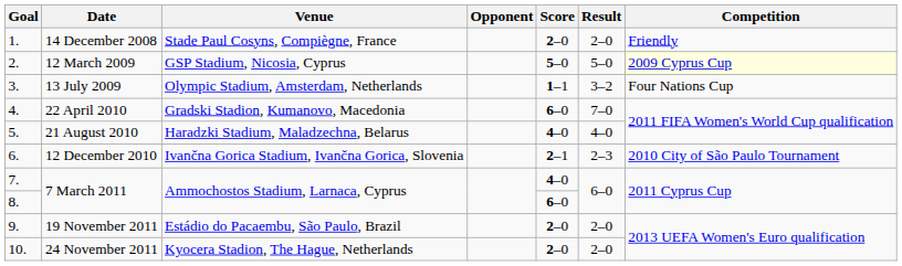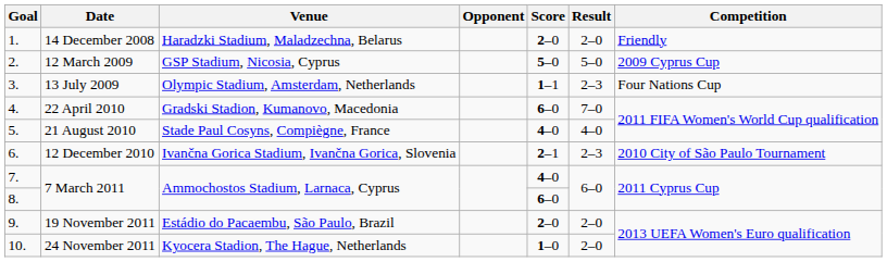 <table class="wikitable">
 <tr>
 <th>Goal</th>
 <th>Date</th>
 <th>Venue</th>
 <th>Opponent</th>
 <th>Score</th>
 <th>Result</th>
 <th>Competition</th>
 </tr>
 <tr>
 <td>1.</td>
 <td>14 December 2008</td>
-<td><a href='#'>Stade Paul Cosyns</a>, <a href='#'>Compiègne</a>, France</td>
+<td><a href='#'>Haradzki Stadium</a>, <a href='#'>Maladzechna</a>, Belarus</td>
 <td></td>
 <td align=center><strong>2</strong>–0</td>
 <td align=center>2–0</td>
 <td><a href='#'>Friendly</a></td>
 </tr>
 <tr>
 <td>2.</td>
 <td>12 March 2009</td>
 <td><a href='#'>GSP Stadium</a>, <a href='#'>Nicosia</a>, Cyprus</td>
 <td></td>
 <td align=center><strong>5</strong>–0</td>
 <td align=center>5–0</td>
-<td style="background: lightyellow;"><a href='#'>2009 Cyprus Cup</a></td>
+<td><a href='#'>2009 Cyprus Cup</a></td>
 </tr>
 <tr>
 <td>3.</td>
 <td>13 July 2009</td>
 <td><a href='#'>Olympic Stadium</a>, <a href='#'>Amsterdam</a>, Netherlands</td>
 <td></td>
 <td align=center><strong>1</strong>–1</td>
-<td align=center>3–2</td>
+<td align=center>2–3</td>
 <td>Four Nations Cup</td>
 </tr>
 <tr>
 <td>4.</td>
 <td>22 April 2010</td>
 <td><a href='#'>Gradski Stadion</a>, <a href='#'>Kumanovo</a>, Macedonia</td>
 <td></td>
 <td align=center><strong>6</strong>–0</td>
 <td align=center>7–0</td>
 <td rowspan=2><a href='#'>2011 FIFA Women's World Cup qualification</a></td>
 </tr>
 <tr>
 <td>5.</td>
 <td>21 August 2010</td>
-<td><a href='#'>Haradzki Stadium</a>, <a href='#'>Maladzechna</a>, Belarus</td>
+<td><a href='#'>Stade Paul Cosyns</a>, <a href='#'>Compiègne</a>, France</td>
 <td></td>
 <td align=center><strong>4</strong>–0</td>
 <td align=center>4–0</td>
 </tr>
 <tr>
 <td>6.</td>
 <td>12 December 2010</td>
 <td><a href='#'>Ivančna Gorica Stadium</a>, <a href='#'>Ivančna Gorica</a>, Slovenia</td>
 <td></td>
 <td align=center><strong>2</strong>–1</td>
 <td align=center>2–3</td>
 <td><a href='#'>2010 City of São Paulo Tournament</a></td>
 </tr>
 <tr>
 <td>7.</td>
 <td rowspan=2>7 March 2011</td>
 <td rowspan=2><a href='#'>Ammochostos Stadium</a>, <a href='#'>Larnaca</a>, Cyprus</td>
 <td rowspan=2></td>
 <td align=center><strong>4</strong>–0</td>
 <td align=center rowspan=2>6–0</td>
 <td rowspan=2><a href='#'>2011 Cyprus Cup</a></td>
 </tr>
 <tr>
 <td>8.</td>
 <td align=center><strong>6</strong>–0</td>
 </tr>
 <tr>
 <td>9.</td>
 <td>19 November 2011</td>
 <td><a href='#'>Estádio do Pacaembu</a>, <a href='#'>São Paulo</a>, Brazil</td>
 <td></td>
 <td align=center><strong>2</strong>–0</td>
 <td align=center>2–0</td>
 <td rowspan=2><a href='#'>2013 UEFA Women's Euro qualification</a></td>
 </tr>
 <tr>
 <td>10.</td>
 <td>24 November 2011</td>
 <td><a href='#'>Kyocera Stadion</a>, <a href='#'>The Hague</a>, Netherlands</td>
 <td></td>
-<td align=center><strong>2</strong>–0</td>
+<td align=center><strong>1</strong>–0</td>
 <td align=center>2–0</td>
 </tr>
 </table>
